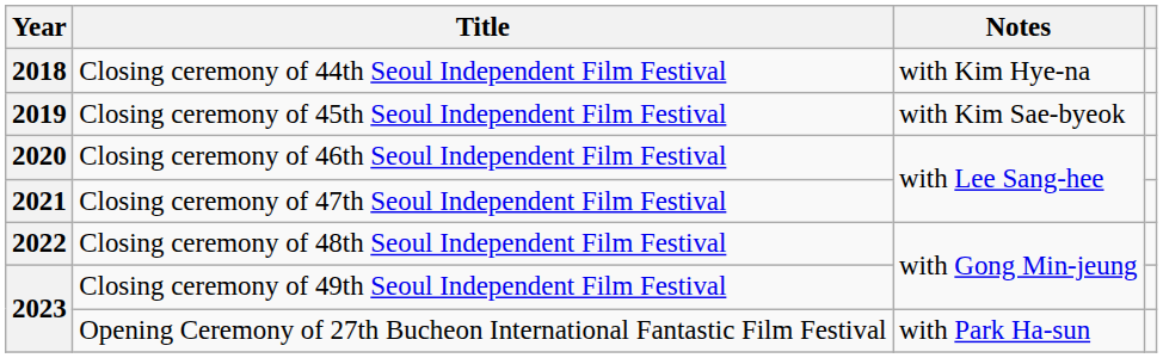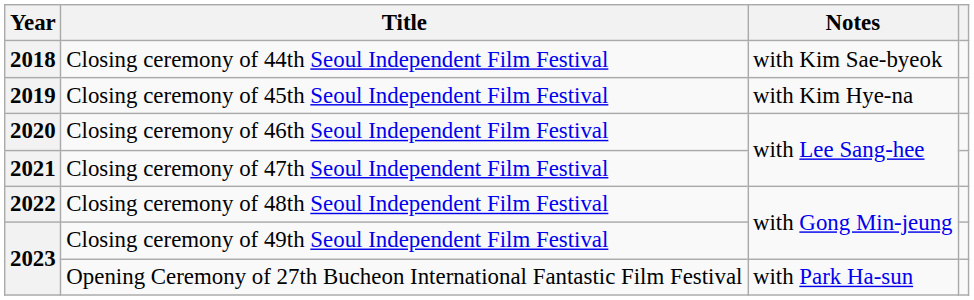 <table class="wikitable sortable plainrowheaders">
 <tr>
 <th scope="col">Year</th>
 <th scope="col">Title</th>
 <th scope="col">Notes</th>
 <th scope="col" class="unsortable"></th>
 </tr>
 <tr>
 <th scope="row">2018</th>
 <td>Closing ceremony of 44th <a href='#'>Seoul Independent Film Festival</a></td>
-<td>with  Kim Hye-na</td>
+<td>with Kim Sae-byeok</td>
 <td></td>
 </tr>
 <tr>
 <th scope="row">2019</th>
 <td>Closing ceremony of 45th <a href='#'>Seoul Independent Film Festival</a></td>
-<td>with Kim Sae-byeok</td>
+<td>with  Kim Hye-na</td>
 <td></td>
 </tr>
 <tr>
 <th scope="row">2020</th>
 <td>Closing ceremony of 46th <a href='#'>Seoul Independent Film Festival</a></td>
 <td rowspan="2">with <a href='#'>Lee Sang-hee</a></td>
 <td></td>
 </tr>
 <tr>
 <th scope="row">2021</th>
 <td>Closing ceremony of 47th <a href='#'>Seoul Independent Film Festival</a></td>
 <td></td>
 </tr>
 <tr>
 <th scope="row">2022</th>
 <td>Closing ceremony of 48th <a href='#'>Seoul Independent Film Festival</a></td>
 <td rowspan="2">with <a href='#'>Gong Min-jeung</a></td>
 <td></td>
 </tr>
 <tr>
 <th scope="row" rowspan="2">2023</th>
 <td>Closing ceremony of 49th <a href='#'>Seoul Independent Film Festival</a></td>
 <td style="text-align:center"></td>
 </tr>
 <tr>
 <td>Opening Ceremony of 27th Bucheon International Fantastic Film Festival</td>
 <td>with <a href='#'>Park Ha-sun</a></td>
 <td></td>
 </tr>
 </table>
